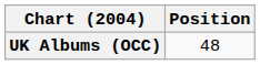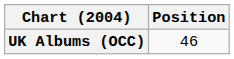 <table class="wikitable plainrowheaders" style="text-align:center">
 <tr>
 <th scope="col">Chart (2004)</th>
 <th scope="col">Position</th>
 </tr>
 <tr>
 <th scope="row">UK Albums (OCC)</th>
-<td>48</td>
+<td>46</td>
 </tr>
 </table>
